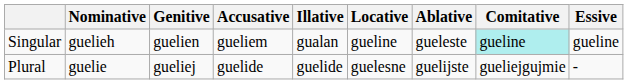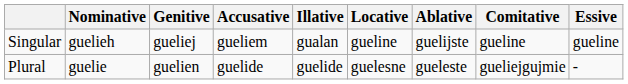 <table class="wikitable">
 <tr>
 <th></th>
 <th>Nominative</th>
 <th>Genitive</th>
 <th>Accusative</th>
 <th>Illative</th>
 <th>Locative</th>
 <th>Ablative</th>
 <th>Comitative</th>
 <th>Essive</th>
 </tr>
 <tr>
 <td>Singular</td>
 <td>guelieh</td>
-<td>guelien</td>
+<td>gueliej</td>
 <td>gueliem</td>
 <td>gualan</td>
 <td>gueline</td>
-<td>gueleste</td>
-<td style="background: paleturquoise;">gueline</td>
+<td>guelijste</td>
+<td>gueline</td>
 <td>gueline</td>
 </tr>
 <tr>
 <td>Plural</td>
 <td>guelie</td>
-<td>gueliej</td>
+<td>guelien</td>
 <td>guelide</td>
 <td>guelide</td>
 <td>guelesne</td>
-<td>guelijste</td>
+<td>gueleste</td>
 <td>gueliejgujmie</td>
 <td>-</td>
 </tr>
 </table>
